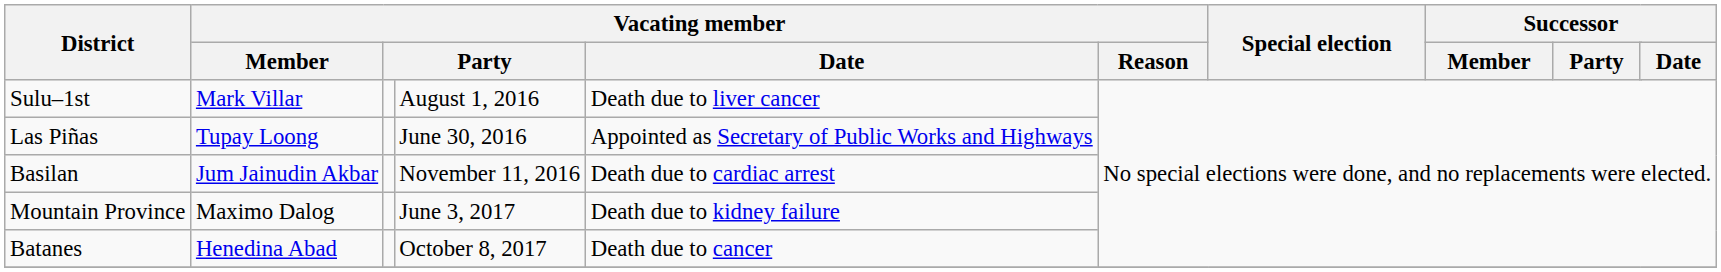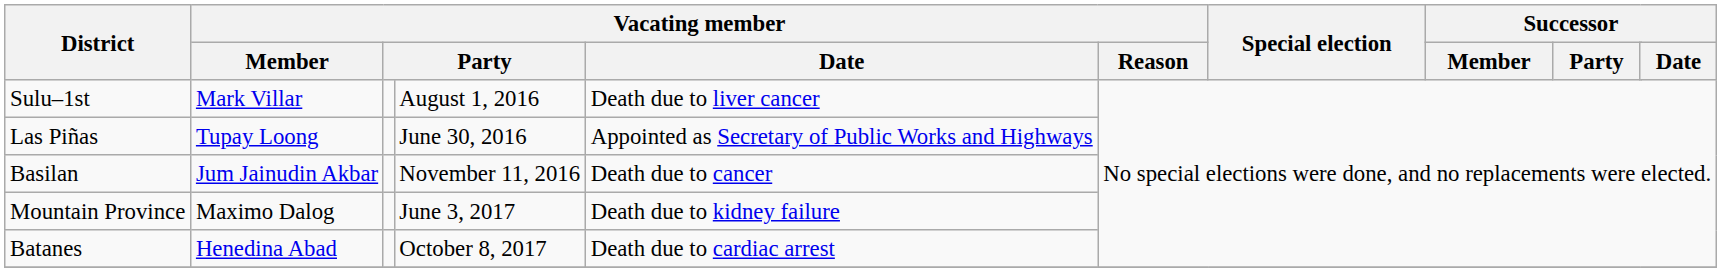 <table class=wikitable style="font-size:95%;">
 <tr>
 <th rowspan=2>District</th>
 <th colspan=5>Vacating member</th>
 <th rowspan=2>Special election</th>
 <th colspan=5>Successor</th>
 </tr>
 <tr>
 <th>Member</th>
 <th colspan=2>Party</th>
 <th>Date</th>
 <th>Reason</th>
 <th>Member</th>
 <th colspan=2>Party</th>
 <th>Date</th>
 </tr>
 <tr>
 <td>Sulu–1st</td>
 <td><a href='#'>Mark Villar</a></td>
 <td></td>
 <td>August 1, 2016</td>
 <td>Death due to <a href='#'>liver cancer</a></td>
 <td colspan="6" rowspan="5">No special elections were done, and no replacements were elected.</td>
 </tr>
 <tr>
 <td>Las Piñas</td>
 <td><a href='#'>Tupay Loong</a></td>
 <td></td>
 <td>June 30, 2016</td>
 <td>Appointed as <a href='#'>Secretary of Public Works and Highways</a></td>
 </tr>
 <tr>
 <td>Basilan</td>
 <td><a href='#'>Jum Jainudin Akbar</a></td>
 <td></td>
 <td>November 11, 2016</td>
-<td>Death due to <a href='#'>cardiac arrest</a></td>
+<td>Death due to <a href='#'>cancer</a></td>
 </tr>
 <tr>
 <td>Mountain Province</td>
 <td>Maximo Dalog</td>
 <td></td>
 <td>June 3, 2017</td>
 <td>Death due to <a href='#'>kidney failure</a></td>
 </tr>
 <tr>
 <td>Batanes</td>
 <td><a href='#'>Henedina Abad</a></td>
 <td></td>
 <td>October 8, 2017</td>
-<td>Death due to <a href='#'>cancer</a></td>
+<td>Death due to <a href='#'>cardiac arrest</a></td>
 </tr>
 <tr>
 </tr>
 </table>
